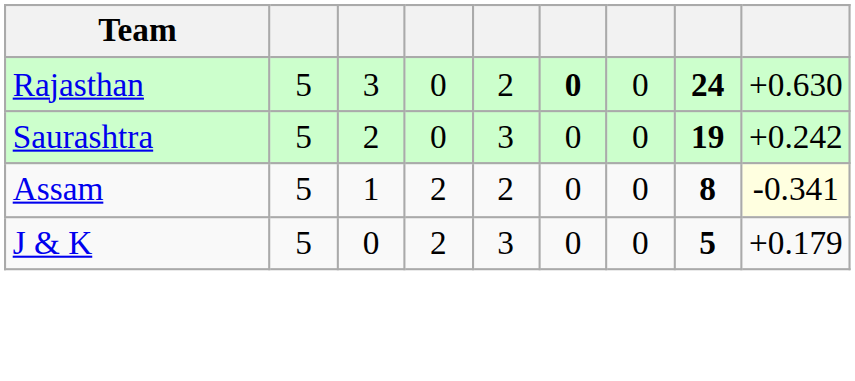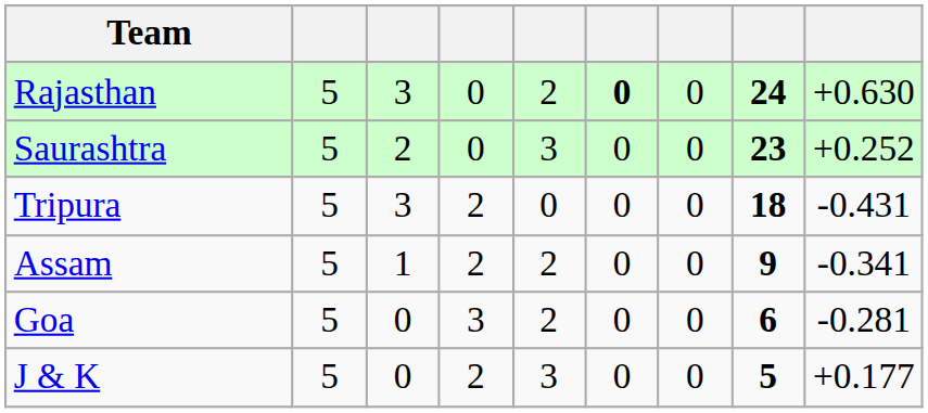 <table class="wikitable" style="text-align:center">
 <tr>
 <th style="width:120px">Team</th>
 <th style="width:25px"></th>
 <th style="width:25px"></th>
 <th style="width:25px"></th>
 <th style="width:25px"></th>
 <th style="width:25px"></th>
 <th style="width:25px"></th>
 <th style="width:25px"></th>
 <th style="width:40px;"></th>
 </tr>
 <tr style="background:#cfc;">
 <td style="text-align:left"><a href='#'>Rajasthan</a></td>
 <td>5</td>
 <td>3</td>
 <td>0</td>
 <td>2</td>
 <td><strong>0</strong></td>
 <td>0</td>
 <td><strong>24</strong></td>
 <td>+0.630</td>
 </tr>
 <tr style="background:#cfc;">
 <td style="text-align:left"><a href='#'>Saurashtra</a></td>
 <td>5</td>
 <td>2</td>
 <td>0</td>
 <td>3</td>
 <td>0</td>
 <td>0</td>
-<td><strong>19</strong></td>
-<td>+0.242</td>
+<td><strong>23</strong></td>
+<td>+0.252</td>
+</tr>
+<tr>
+<td style="text-align:left"><a href='#'>Tripura</a></td>
+<td>5</td>
+<td>3</td>
+<td>2</td>
+<td>0</td>
+<td>0</td>
+<td>0</td>
+<td><strong>18</strong></td>
+<td>-0.431</td>
 </tr>
 <tr>
 <td style="text-align:left"><a href='#'>Assam</a></td>
 <td>5</td>
 <td>1</td>
 <td>2</td>
 <td>2</td>
 <td>0</td>
 <td>0</td>
-<td><strong>8</strong></td>
-<td style="background: lightyellow;">-0.341</td>
+<td><strong>9</strong></td>
+<td>-0.341</td>
+</tr>
+<tr>
+<td style="text-align:left"><a href='#'>Goa</a></td>
+<td>5</td>
+<td>0</td>
+<td>3</td>
+<td>2</td>
+<td>0</td>
+<td>0</td>
+<td><strong>6</strong></td>
+<td>-0.281</td>
 </tr>
 <tr>
 <td style="text-align:left"><a href='#'>J & K</a></td>
 <td>5</td>
 <td>0</td>
 <td>2</td>
 <td>3</td>
 <td>0</td>
 <td>0</td>
 <td><strong>5</strong></td>
-<td>+0.179</td>
+<td>+0.177</td>
 </tr>
 </table>
